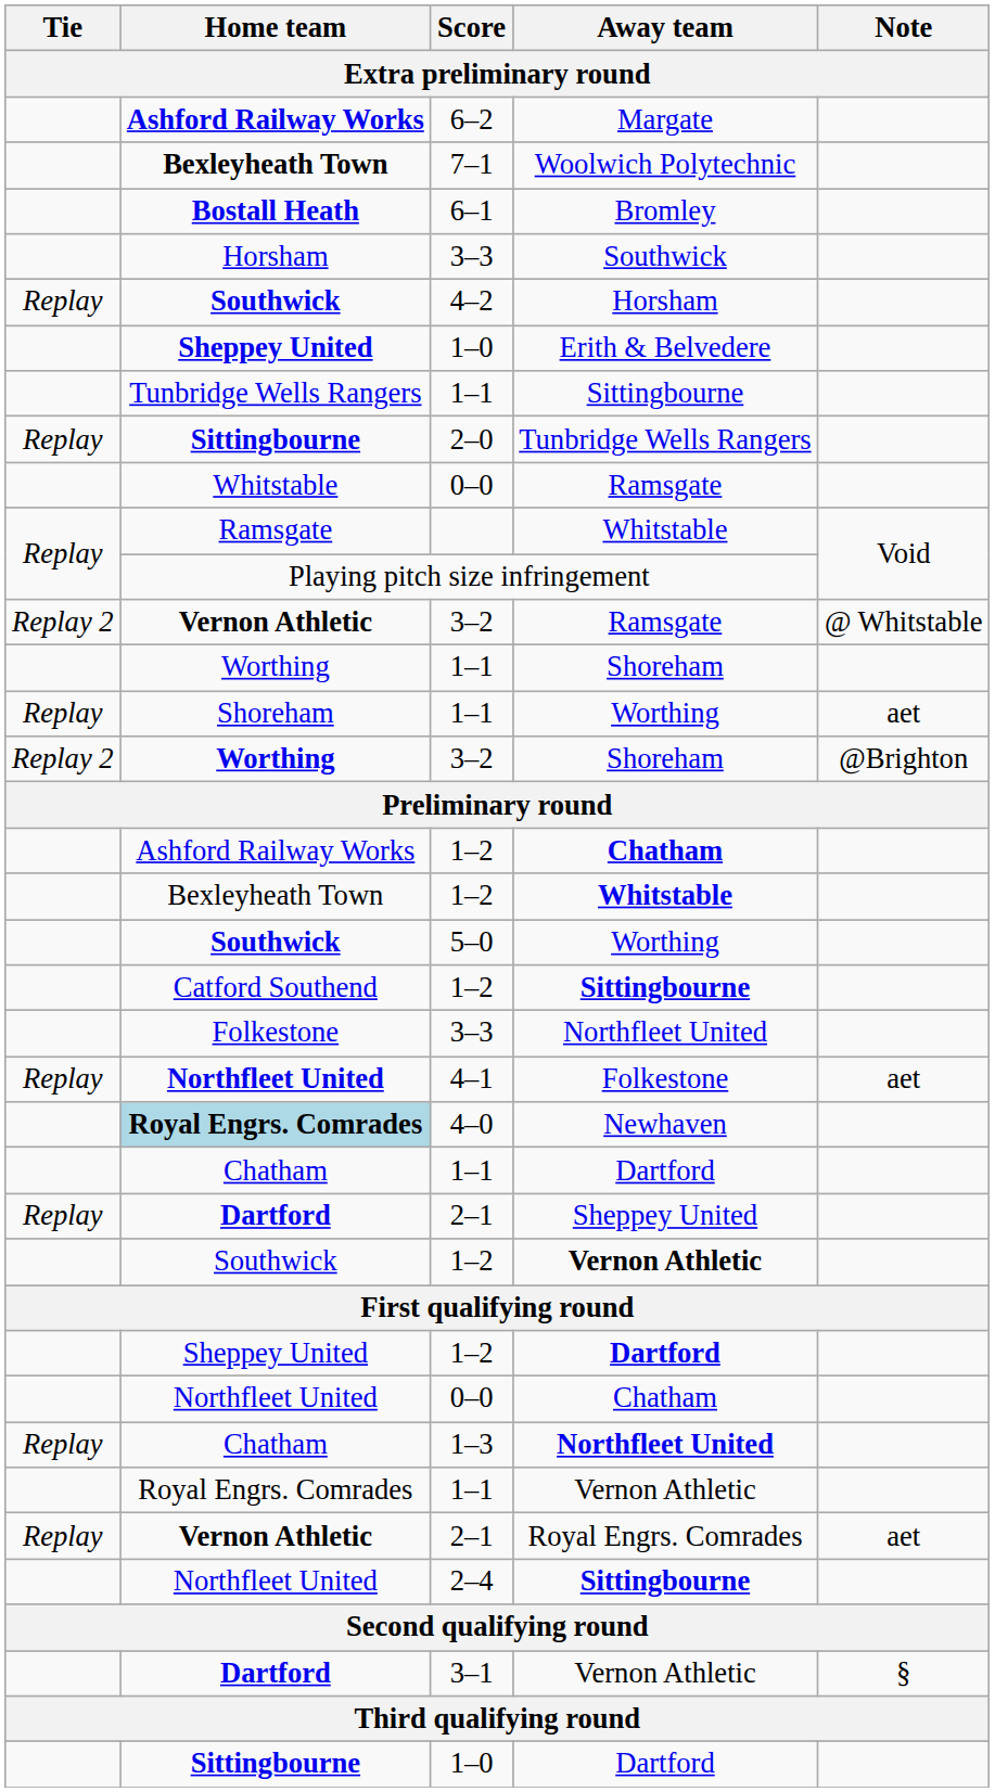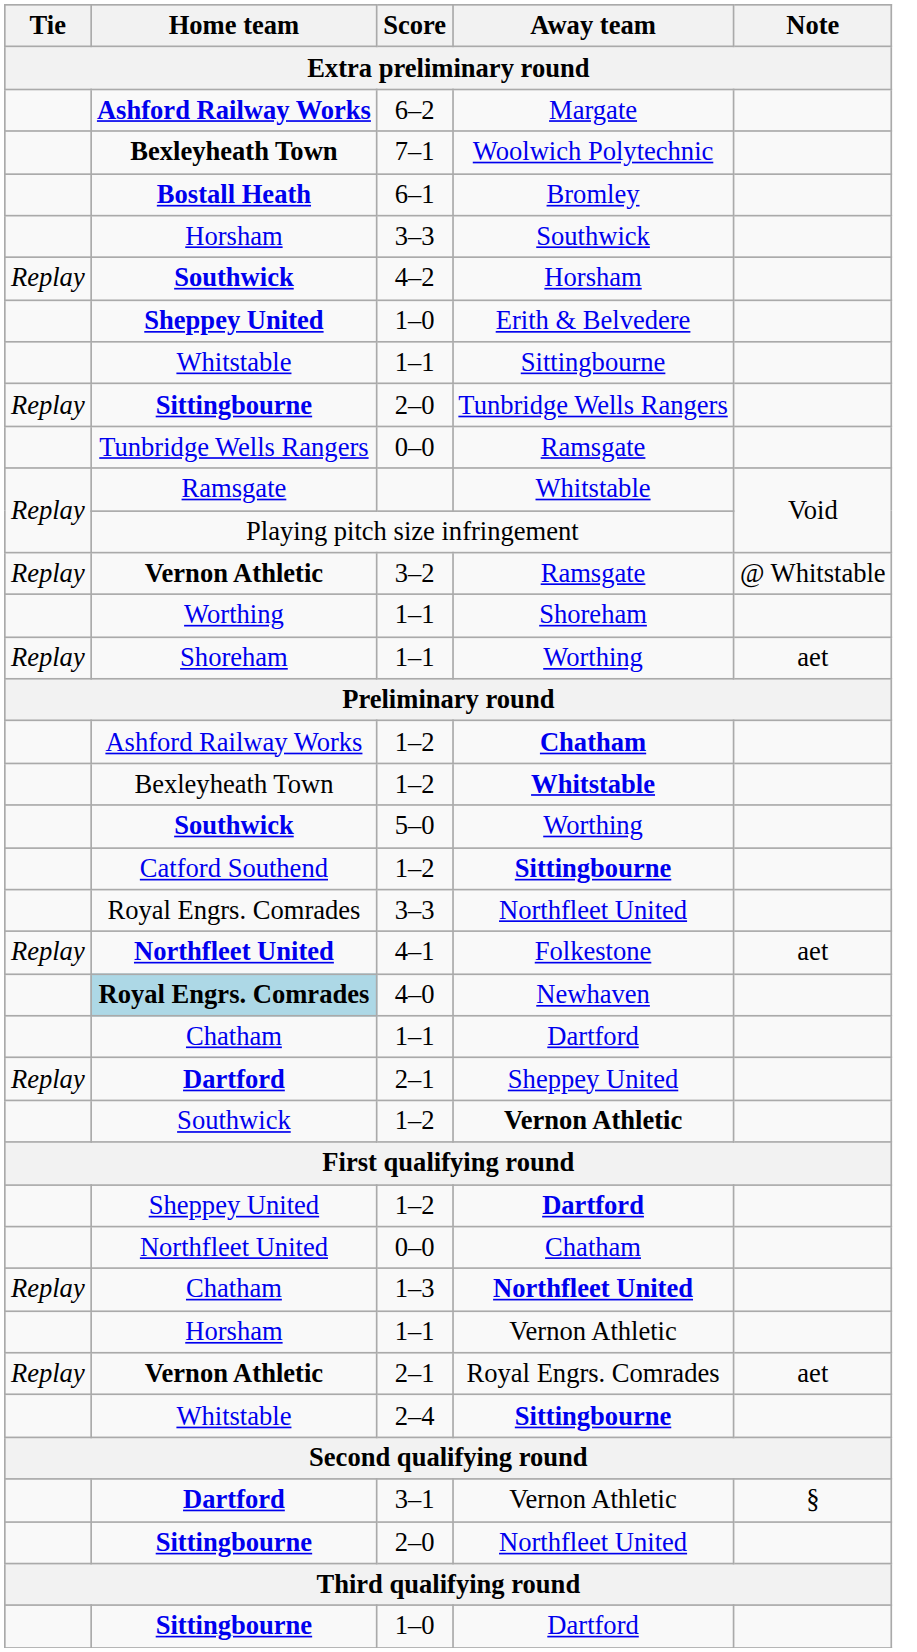 <table class="wikitable" style="text-align:center;">
 <tr>
 <th>Tie</th>
 <th>Home team</th>
 <th>Score</th>
 <th>Away team</th>
 <th>Note</th>
 </tr>
 <tr>
 <th colspan=5>Extra preliminary round</th>
 </tr>
 <tr>
 <td></td>
 <td><strong><a href='#'>Ashford Railway Works</a></strong></td>
 <td>6–2</td>
 <td><a href='#'>Margate</a></td>
 <td></td>
 </tr>
 <tr>
 <td></td>
 <td><strong>Bexleyheath Town</strong></td>
 <td>7–1</td>
 <td><a href='#'>Woolwich Polytechnic</a></td>
 <td></td>
 </tr>
 <tr>
 <td></td>
 <td><strong><a href='#'>Bostall Heath</a></strong></td>
 <td>6–1</td>
 <td><a href='#'>Bromley</a></td>
 <td></td>
 </tr>
 <tr>
 <td></td>
 <td><a href='#'>Horsham</a></td>
 <td>3–3</td>
 <td><a href='#'>Southwick</a></td>
 <td></td>
 </tr>
 <tr>
 <td><em>Replay</em></td>
 <td><strong><a href='#'>Southwick</a></strong></td>
 <td>4–2</td>
 <td><a href='#'>Horsham</a></td>
 <td></td>
 </tr>
 <tr>
 <td></td>
 <td><strong><a href='#'>Sheppey United</a></strong></td>
 <td>1–0</td>
 <td><a href='#'>Erith & Belvedere</a></td>
 <td></td>
 </tr>
 <tr>
 <td></td>
-<td><a href='#'>Tunbridge Wells Rangers</a></td>
+<td><a href='#'>Whitstable</a></td>
 <td>1–1</td>
 <td><a href='#'>Sittingbourne</a></td>
 <td></td>
 </tr>
 <tr>
 <td><em>Replay</em></td>
 <td><strong><a href='#'>Sittingbourne</a></strong></td>
 <td>2–0</td>
 <td><a href='#'>Tunbridge Wells Rangers</a></td>
 <td></td>
 </tr>
 <tr>
 <td></td>
-<td><a href='#'>Whitstable</a></td>
+<td><a href='#'>Tunbridge Wells Rangers</a></td>
 <td>0–0</td>
 <td><a href='#'>Ramsgate</a></td>
 <td></td>
 </tr>
 <tr>
 <td rowspan=2><em>Replay</em></td>
 <td><a href='#'>Ramsgate</a></td>
 <td></td>
 <td><a href='#'>Whitstable</a></td>
 <td rowspan=2>Void</td>
 </tr>
 <tr>
 <td colspan=3>Playing pitch size infringement</td>
 </tr>
 <tr>
-<td><em>Replay 2</em></td>
+<td><em>Replay</em></td>
 <td><strong>Vernon Athletic</strong></td>
 <td>3–2</td>
 <td><a href='#'>Ramsgate</a></td>
 <td>@ Whitstable</td>
 </tr>
 <tr>
 <td></td>
 <td><a href='#'>Worthing</a></td>
 <td>1–1</td>
 <td><a href='#'>Shoreham</a></td>
 <td></td>
 </tr>
 <tr>
 <td><em>Replay</em></td>
 <td><a href='#'>Shoreham</a></td>
 <td>1–1</td>
 <td><a href='#'>Worthing</a></td>
 <td>aet</td>
-</tr>
-<tr>
-<td><em>Replay 2</em></td>
-<td><strong><a href='#'>Worthing</a></strong></td>
-<td>3–2</td>
-<td><a href='#'>Shoreham</a></td>
-<td>@Brighton</td>
 </tr>
 <tr>
 <th colspan=5>Preliminary round</th>
 </tr>
 <tr>
 <td></td>
 <td><a href='#'>Ashford Railway Works</a></td>
 <td>1–2</td>
 <td><strong><a href='#'>Chatham</a></strong></td>
 <td></td>
 </tr>
 <tr>
 <td></td>
 <td>Bexleyheath Town</td>
 <td>1–2</td>
 <td><strong><a href='#'>Whitstable</a></strong></td>
 <td></td>
 </tr>
 <tr>
 <td></td>
 <td><strong><a href='#'>Southwick</a></strong></td>
 <td>5–0</td>
 <td><a href='#'>Worthing</a></td>
 <td></td>
 </tr>
 <tr>
 <td></td>
 <td><a href='#'>Catford Southend</a></td>
 <td>1–2</td>
 <td><strong><a href='#'>Sittingbourne</a></strong></td>
 <td></td>
 </tr>
 <tr>
 <td></td>
-<td><a href='#'>Folkestone</a></td>
+<td>Royal Engrs. Comrades</td>
 <td>3–3</td>
 <td><a href='#'>Northfleet United</a></td>
 <td></td>
 </tr>
 <tr>
 <td><em>Replay</em></td>
 <td><strong><a href='#'>Northfleet United</a></strong></td>
 <td>4–1</td>
 <td><a href='#'>Folkestone</a></td>
 <td>aet</td>
 </tr>
 <tr>
 <td></td>
 <td style="background: lightblue;"><strong>Royal Engrs. Comrades</strong></td>
 <td>4–0</td>
 <td><a href='#'>Newhaven</a></td>
 <td></td>
 </tr>
 <tr>
 <td></td>
 <td><a href='#'>Chatham</a></td>
 <td>1–1</td>
 <td><a href='#'>Dartford</a></td>
 <td></td>
 </tr>
 <tr>
 <td><em>Replay</em></td>
 <td><strong><a href='#'>Dartford</a></strong></td>
 <td>2–1</td>
 <td><a href='#'>Sheppey United</a></td>
 <td></td>
 </tr>
 <tr>
 <td></td>
 <td><a href='#'>Southwick</a></td>
 <td>1–2</td>
 <td><strong>Vernon Athletic</strong></td>
 <td></td>
 </tr>
 <tr>
 <th colspan=5>First qualifying round</th>
 </tr>
 <tr>
 <td></td>
 <td><a href='#'>Sheppey United</a></td>
 <td>1–2</td>
 <td><strong><a href='#'>Dartford</a></strong></td>
 <td></td>
 </tr>
 <tr>
 <td></td>
 <td><a href='#'>Northfleet United</a></td>
 <td>0–0</td>
 <td><a href='#'>Chatham</a></td>
 <td></td>
 </tr>
 <tr>
 <td><em>Replay</em></td>
 <td><a href='#'>Chatham</a></td>
 <td>1–3</td>
 <td><strong><a href='#'>Northfleet United</a></strong></td>
 <td></td>
 </tr>
 <tr>
 <td></td>
-<td>Royal Engrs. Comrades</td>
+<td><a href='#'>Horsham</a></td>
 <td>1–1</td>
 <td>Vernon Athletic</td>
 <td></td>
 </tr>
 <tr>
 <td><em>Replay</em></td>
 <td><strong>Vernon Athletic</strong></td>
 <td>2–1</td>
 <td>Royal Engrs. Comrades</td>
 <td>aet</td>
 </tr>
 <tr>
 <td></td>
-<td><a href='#'>Northfleet United</a></td>
+<td><a href='#'>Whitstable</a></td>
 <td>2–4</td>
 <td><strong><a href='#'>Sittingbourne</a></strong></td>
 <td></td>
 </tr>
 <tr>
 <th colspan=5>Second qualifying round</th>
 </tr>
 <tr>
 <td></td>
 <td><strong><a href='#'>Dartford</a></strong></td>
 <td>3–1</td>
 <td>Vernon Athletic</td>
 <td>§</td>
 </tr>
 <tr>
+<td></td>
+<td><strong><a href='#'>Sittingbourne</a></strong></td>
+<td>2–0</td>
+<td><a href='#'>Northfleet United</a></td>
+<td></td>
+</tr>
+<tr>
 <th colspan=5>Third qualifying round</th>
 </tr>
 <tr>
 <td></td>
 <td><strong><a href='#'>Sittingbourne</a></strong></td>
 <td>1–0</td>
 <td><a href='#'>Dartford</a></td>
 <td></td>
 </tr>
 <tr>
 </tr>
 </table>
